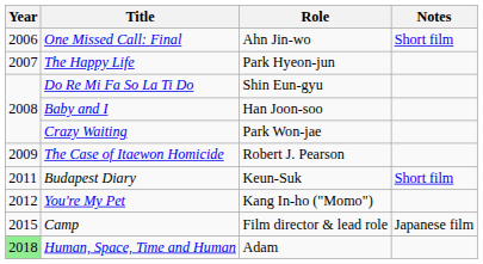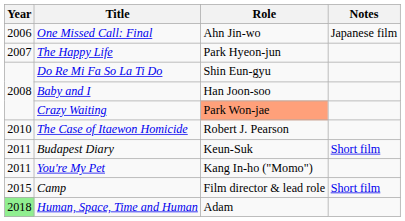 <table class="wikitable plainrowheaders sortable">
 <tr>
 <th>Year</th>
 <th>Title</th>
 <th>Role</th>
 <th class="unsortable">Notes</th>
 </tr>
 <tr>
 <td>2006</td>
 <td><em><a href='#'>One Missed Call: Final</a></em></td>
 <td>Ahn Jin-wo</td>
-<td><a href='#'>Short film</a></td>
+<td>Japanese film</td>
 </tr>
 <tr>
 <td>2007</td>
 <td><em><a href='#'>The Happy Life</a></em></td>
 <td>Park Hyeon-jun</td>
 <td></td>
 </tr>
 <tr>
 <td rowspan=3>2008</td>
 <td><em><a href='#'>Do Re Mi Fa So La Ti Do</a></em></td>
 <td>Shin Eun-gyu</td>
 <td></td>
 </tr>
 <tr>
 <td><em><a href='#'>Baby and I</a></em></td>
 <td>Han Joon-soo</td>
 <td></td>
 </tr>
 <tr>
 <td><em><a href='#'>Crazy Waiting</a></em></td>
-<td>Park Won-jae</td>
+<td style="background: lightsalmon;">Park Won-jae</td>
 <td></td>
 </tr>
 <tr>
-<td>2009</td>
+<td>2010</td>
 <td><em><a href='#'>The Case of Itaewon Homicide</a></em></td>
 <td>Robert J. Pearson</td>
 <td></td>
 </tr>
 <tr>
 <td>2011</td>
 <td><em>Budapest Diary</em></td>
 <td>Keun-Suk</td>
 <td><a href='#'>Short film</a></td>
 </tr>
 <tr>
-<td>2012</td>
+<td>2011</td>
 <td><em><a href='#'>You're My Pet</a></em></td>
 <td>Kang In-ho ("Momo")</td>
 <td></td>
 </tr>
 <tr>
 <td>2015</td>
 <td><em>Camp</em></td>
 <td>Film director & lead role</td>
-<td>Japanese film</td>
+<td><a href='#'>Short film</a></td>
 </tr>
 <tr>
 <td style="background: lightgreen;">2018</td>
 <td><em><a href='#'>Human, Space, Time and Human</a></em></td>
 <td>Adam</td>
 <td></td>
 </tr>
 </table>
